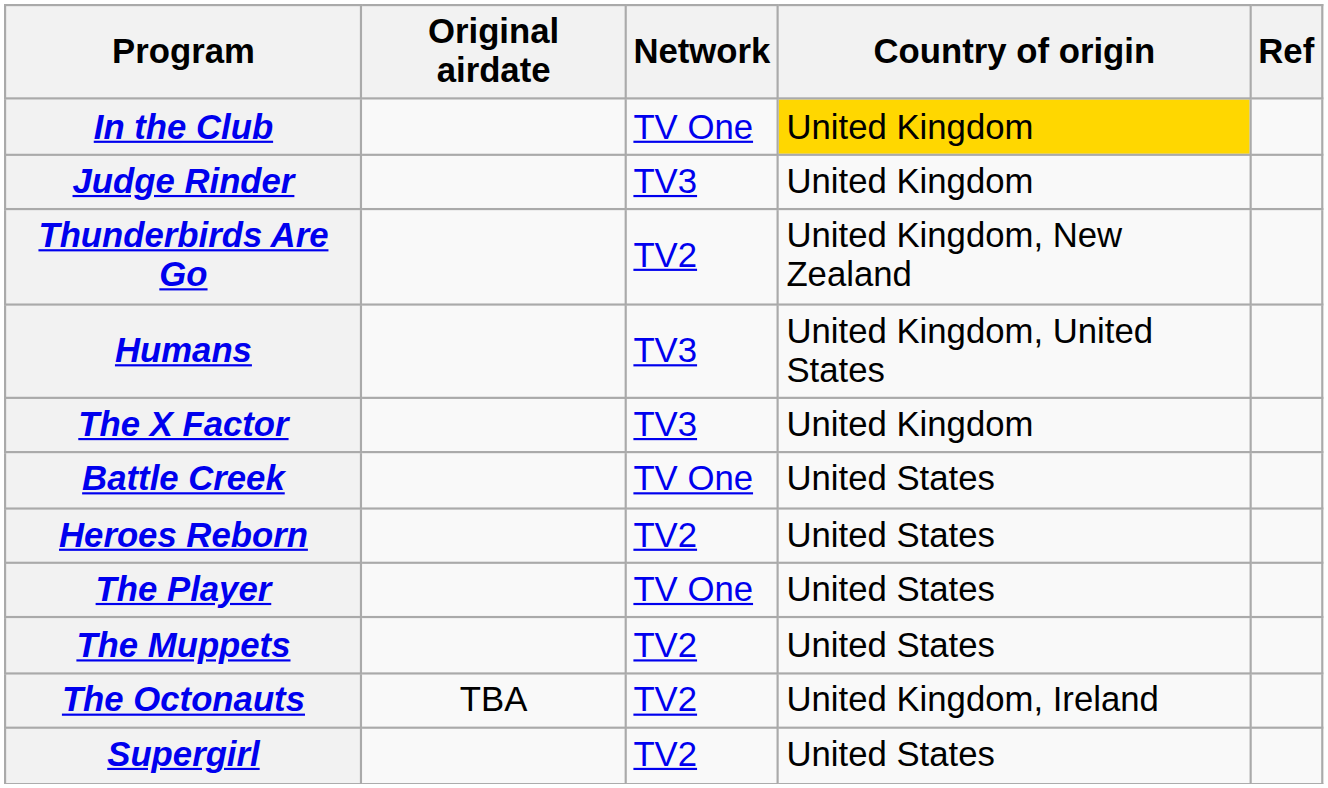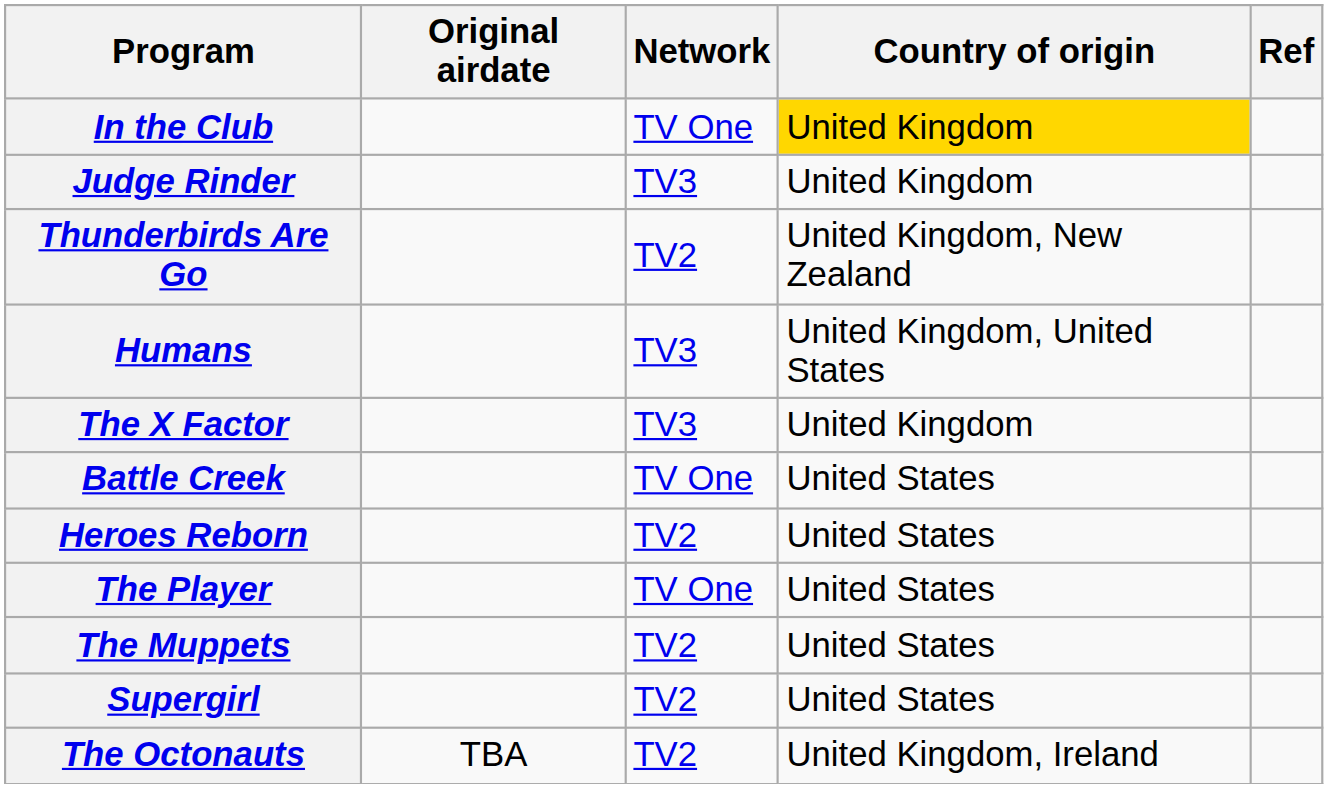 <table class="wikitable plainrowheaders sortable" style="text-align:left">
 <tr>
 <th scope="col">Program</th>
 <th scope="col">Original airdate</th>
 <th scope="col">Network</th>
 <th scope="col">Country of origin</th>
 <th scope="col" class="unsortable">Ref</th>
 </tr>
 <tr>
 <th scope="row"><em><a href='#'>In the Club</a></em></th>
 <td align=center></td>
 <td><a href='#'>TV One</a></td>
 <td style="background: gold;">United Kingdom</td>
 <td></td>
 </tr>
 <tr>
 <th scope="row"><em><a href='#'>Judge Rinder</a></em></th>
 <td align=center></td>
 <td><a href='#'>TV3</a></td>
 <td>United Kingdom</td>
 <td></td>
 </tr>
 <tr>
 <th scope="row"><em><a href='#'>Thunderbirds Are Go</a></em></th>
 <td align=center></td>
 <td><a href='#'>TV2</a></td>
 <td>United Kingdom, New Zealand</td>
 <td></td>
 </tr>
 <tr>
 <th scope="row"><em><a href='#'>Humans</a></em></th>
 <td align=center></td>
 <td><a href='#'>TV3</a></td>
 <td>United Kingdom, United States</td>
 <td></td>
 </tr>
 <tr>
 <th scope="row"><em><a href='#'>The X Factor</a></em></th>
 <td align=center></td>
 <td><a href='#'>TV3</a></td>
 <td>United Kingdom</td>
 <td></td>
 </tr>
 <tr>
 <th scope="row"><em><a href='#'>Battle Creek</a></em></th>
 <td align=center></td>
 <td><a href='#'>TV One</a></td>
 <td>United States</td>
 <td></td>
 </tr>
 <tr>
 <th scope="row"><em><a href='#'>Heroes Reborn</a></em></th>
 <td align=center></td>
 <td><a href='#'>TV2</a></td>
 <td>United States</td>
 <td></td>
 </tr>
 <tr>
 <th scope="row"><em><a href='#'>The Player</a></em></th>
 <td align=center></td>
 <td><a href='#'>TV One</a></td>
 <td>United States</td>
 <td></td>
 </tr>
 <tr>
 <th scope="row"><em><a href='#'>The Muppets</a></em></th>
 <td align=center></td>
 <td><a href='#'>TV2</a></td>
 <td>United States</td>
 <td></td>
 </tr>
 <tr>
+<th scope="row"><em><a href='#'>Supergirl</a></em></th>
+<td align=center></td>
+<td><a href='#'>TV2</a></td>
+<td>United States</td>
+<td></td>
+</tr>
+<tr>
 <th scope="row"><em><a href='#'>The Octonauts</a></em></th>
 <td align=center>TBA</td>
 <td><a href='#'>TV2</a></td>
 <td>United Kingdom, Ireland</td>
 <td></td>
 </tr>
-<tr>
-<th scope="row"><em><a href='#'>Supergirl</a></em></th>
-<td align=center></td>
-<td><a href='#'>TV2</a></td>
-<td>United States</td>
-<td></td>
-</tr>
 </table>
